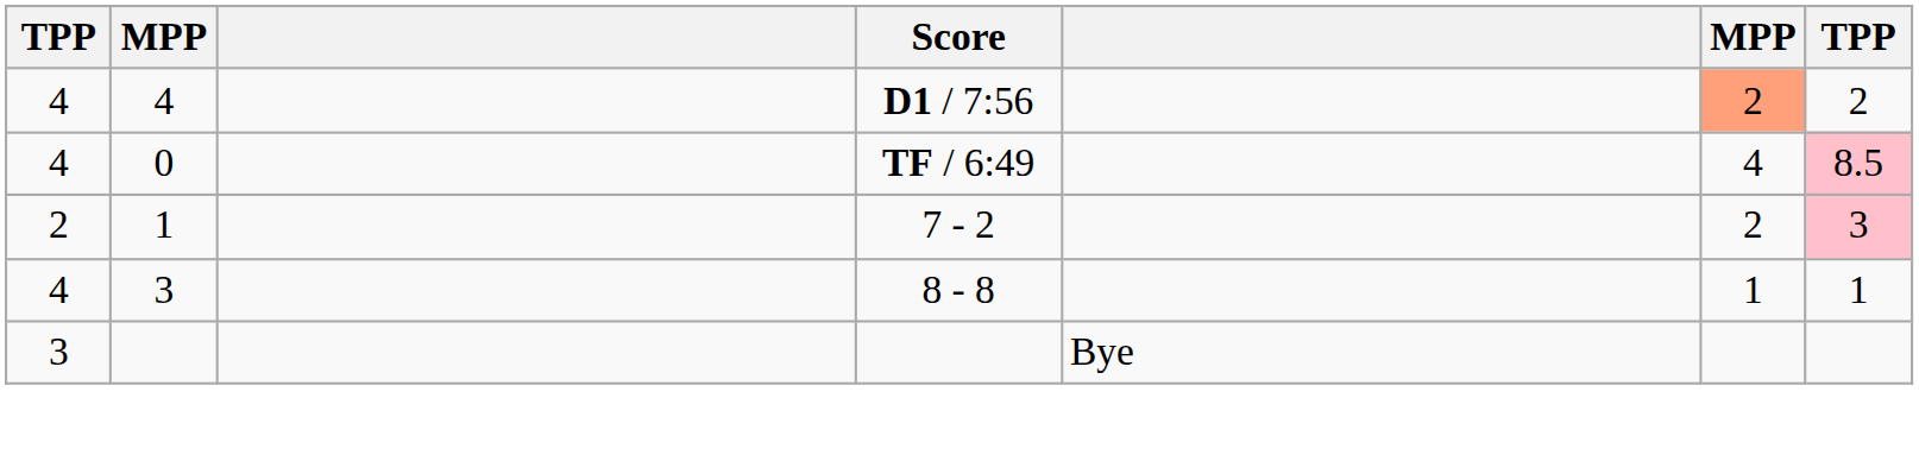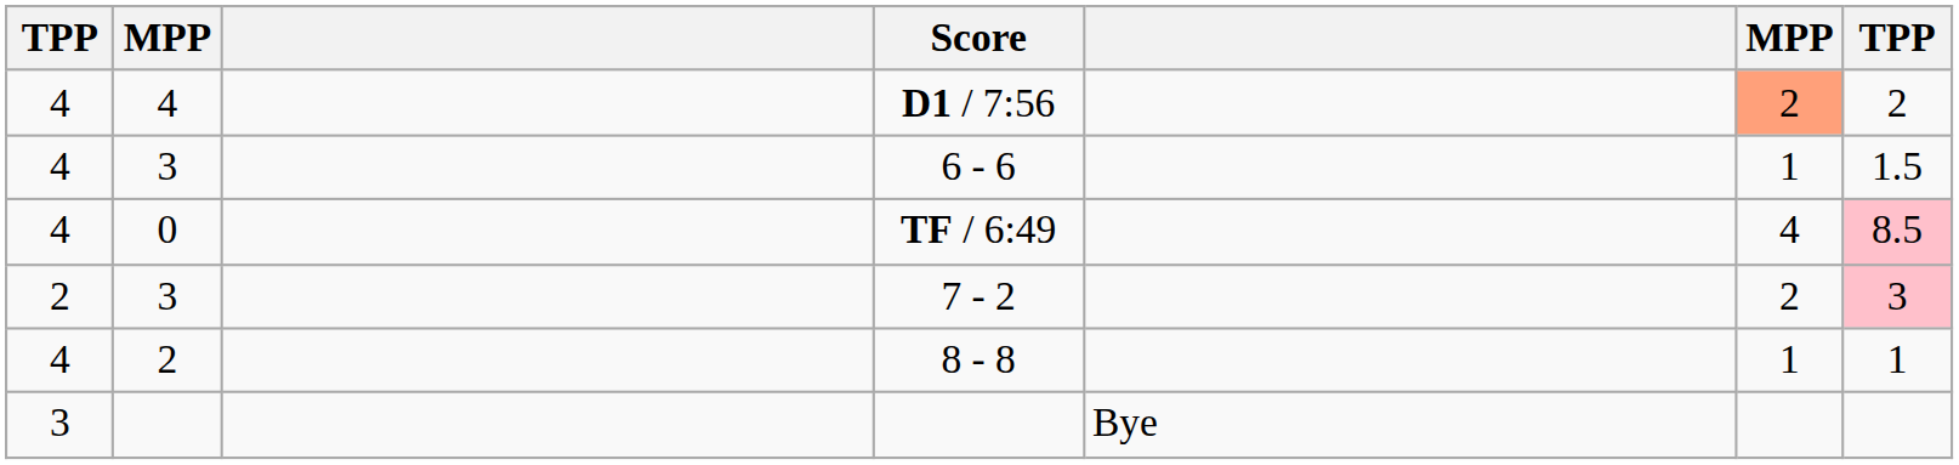 <table class="wikitable" style="text-align: center;" |>
 <tr>
 <th width="35">TPP</th>
 <th width="35">MPP</th>
 <th width="250"></th>
 <th width="75">Score</th>
 <th width="250"></th>
 <th width="35">MPP</th>
 <th width="35">TPP</th>
 </tr>
 <tr>
 <td>4</td>
 <td>4</td>
 <td style="text-align:left;"></td>
 <td><strong>D1</strong> / 7:56</td>
 <td style="text-align:left;"><strong></strong></td>
 <td style="background: lightsalmon;">2</td>
 <td>2</td>
 </tr>
 <tr>
 <td>4</td>
+<td>3</td>
+<td style="text-align:left;"></td>
+<td>6 - 6</td>
+<td style="text-align:left;"><strong></strong></td>
+<td>1</td>
+<td>1.5</td>
+</tr>
+<tr>
+<td>4</td>
 <td>0</td>
 <td style="text-align:left;"><strong></strong></td>
 <td><strong>TF</strong> / 6:49</td>
 <td style="text-align:left;"></td>
 <td>4</td>
 <td bgcolor=pink>8.5</td>
 </tr>
 <tr>
 <td>2</td>
-<td>1</td>
+<td>3</td>
 <td style="text-align:left;"><strong></strong></td>
 <td>7 - 2</td>
 <td style="text-align:left;"></td>
 <td>2</td>
 <td bgcolor=pink>3</td>
 </tr>
 <tr>
 <td>4</td>
-<td>3</td>
+<td>2</td>
 <td style="text-align:left;"></td>
 <td>8 - 8</td>
 <td style="text-align:left;"><strong></strong></td>
 <td>1</td>
 <td>1</td>
 </tr>
 <tr>
 <td>3</td>
 <td></td>
 <td style="text-align:left;"><strong></strong></td>
 <td></td>
 <td style="text-align:left;">Bye</td>
 <td></td>
 <td></td>
 </tr>
 </table>
